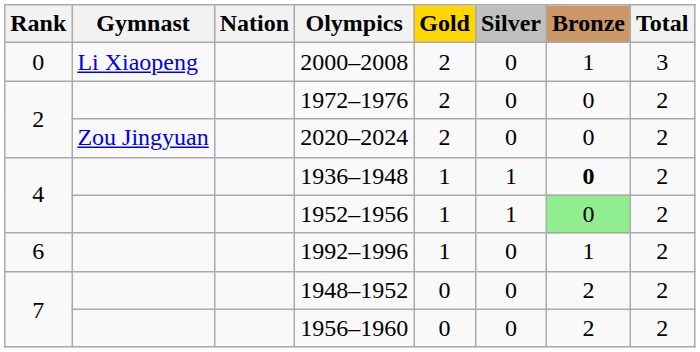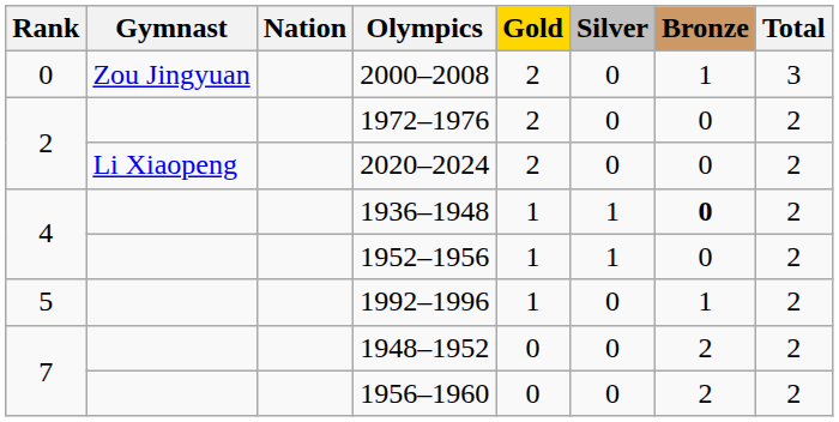 <table class="wikitable sortable" style="text-align:center">
 <tr>
 <th>Rank</th>
 <th>Gymnast</th>
 <th>Nation</th>
 <th>Olympics</th>
 <th style="background-color:gold">Gold</th>
 <th style="background-color:silver">Silver</th>
 <th style="background-color:#cc9966">Bronze</th>
 <th>Total</th>
 </tr>
 <tr>
 <td>0</td>
-<td align=left><a href='#'>Li Xiaopeng</a></td>
+<td align=left><a href='#'>Zou Jingyuan</a></td>
 <td align=left></td>
 <td>2000–2008</td>
 <td>2</td>
 <td>0</td>
 <td>1</td>
 <td>3</td>
 </tr>
 <tr>
 <td rowspan="2">2</td>
 <td align=left></td>
 <td align=left></td>
 <td>1972–1976</td>
 <td>2</td>
 <td>0</td>
 <td>0</td>
 <td>2</td>
 </tr>
 <tr>
-<td align=left><a href='#'>Zou Jingyuan</a></td>
+<td align=left><a href='#'>Li Xiaopeng</a></td>
 <td align=left></td>
 <td>2020–2024</td>
 <td>2</td>
 <td>0</td>
 <td>0</td>
 <td>2</td>
 </tr>
 <tr>
 <td rowspan=2>4</td>
 <td align=left></td>
 <td align=left></td>
 <td>1936–1948</td>
 <td>1</td>
 <td>1</td>
 <td><strong>0</strong></td>
 <td>2</td>
 </tr>
 <tr>
 <td align=left></td>
 <td align=left></td>
 <td>1952–1956</td>
 <td>1</td>
 <td>1</td>
-<td style="background: lightgreen;">0</td>
+<td>0</td>
 <td>2</td>
 </tr>
 <tr>
-<td>6</td>
+<td>5</td>
 <td align=left></td>
 <td align=left><br></td>
 <td>1992–1996</td>
 <td>1</td>
 <td>0</td>
 <td>1</td>
 <td>2</td>
 </tr>
 <tr>
 <td rowspan=2>7</td>
 <td align=left></td>
 <td align=left></td>
 <td>1948–1952</td>
 <td>0</td>
 <td>0</td>
 <td>2</td>
 <td>2</td>
 </tr>
 <tr>
 <td align=left></td>
 <td align=left></td>
 <td>1956–1960</td>
 <td>0</td>
 <td>0</td>
 <td>2</td>
 <td>2</td>
 </tr>
 </table>
